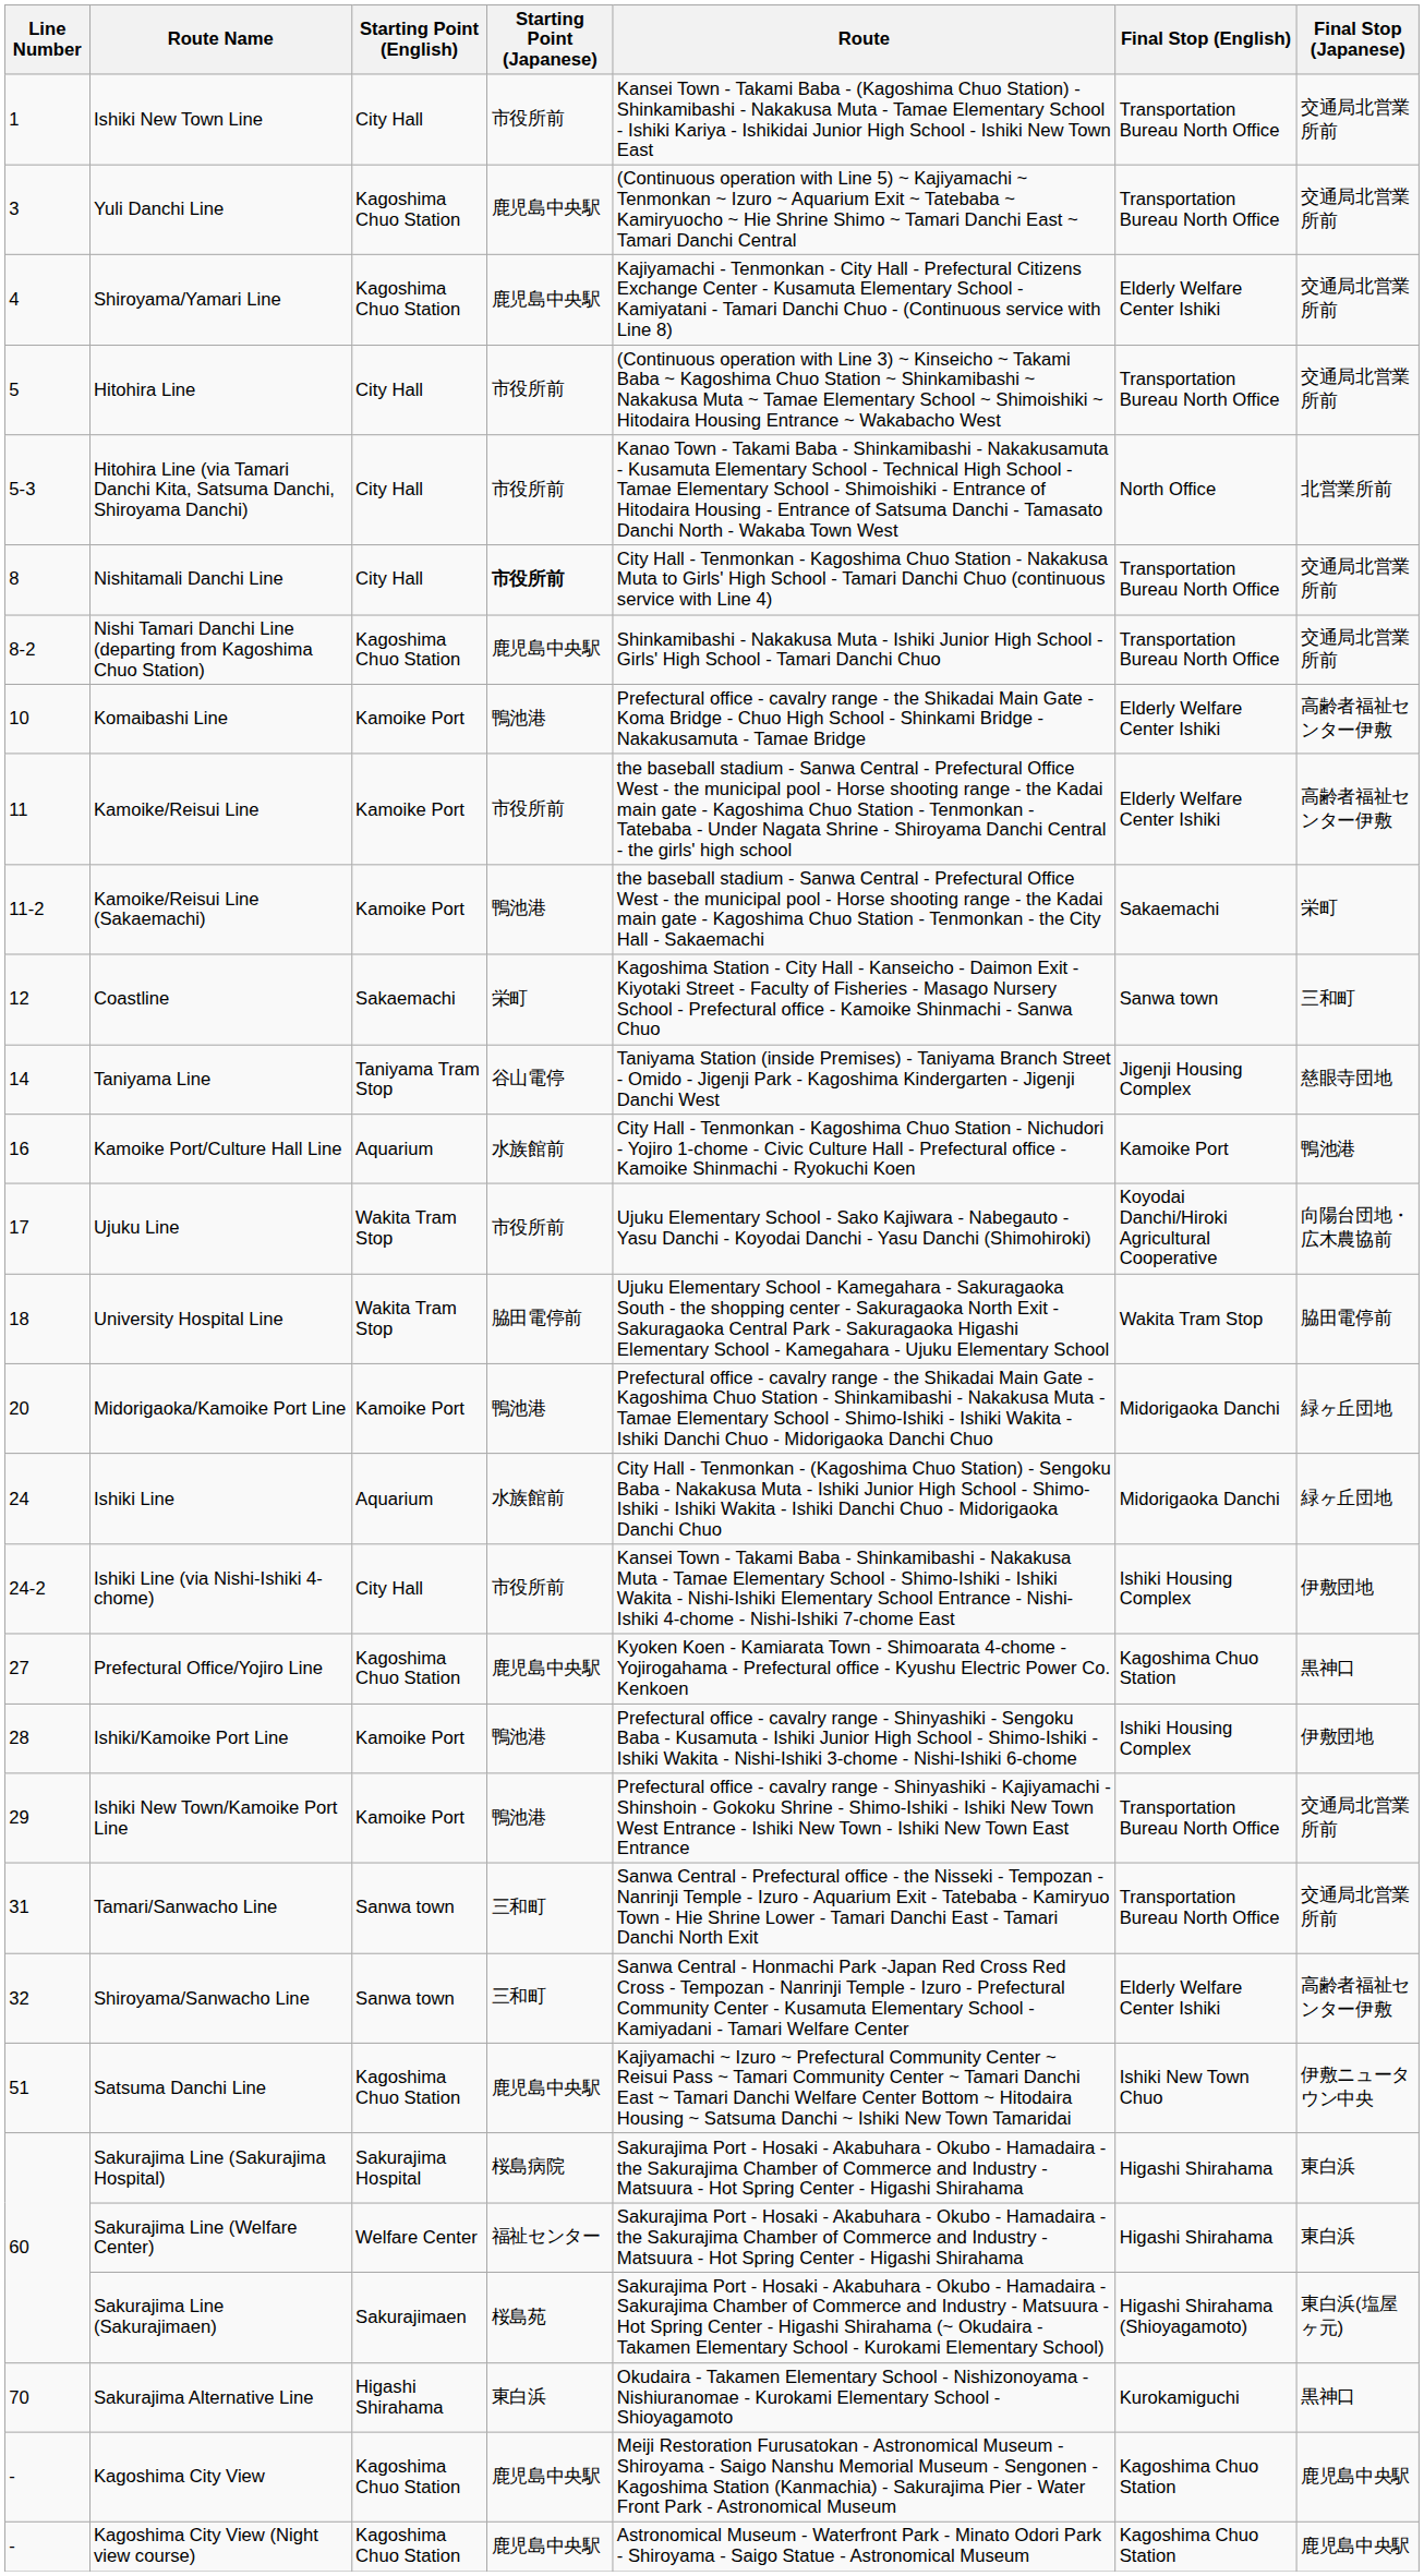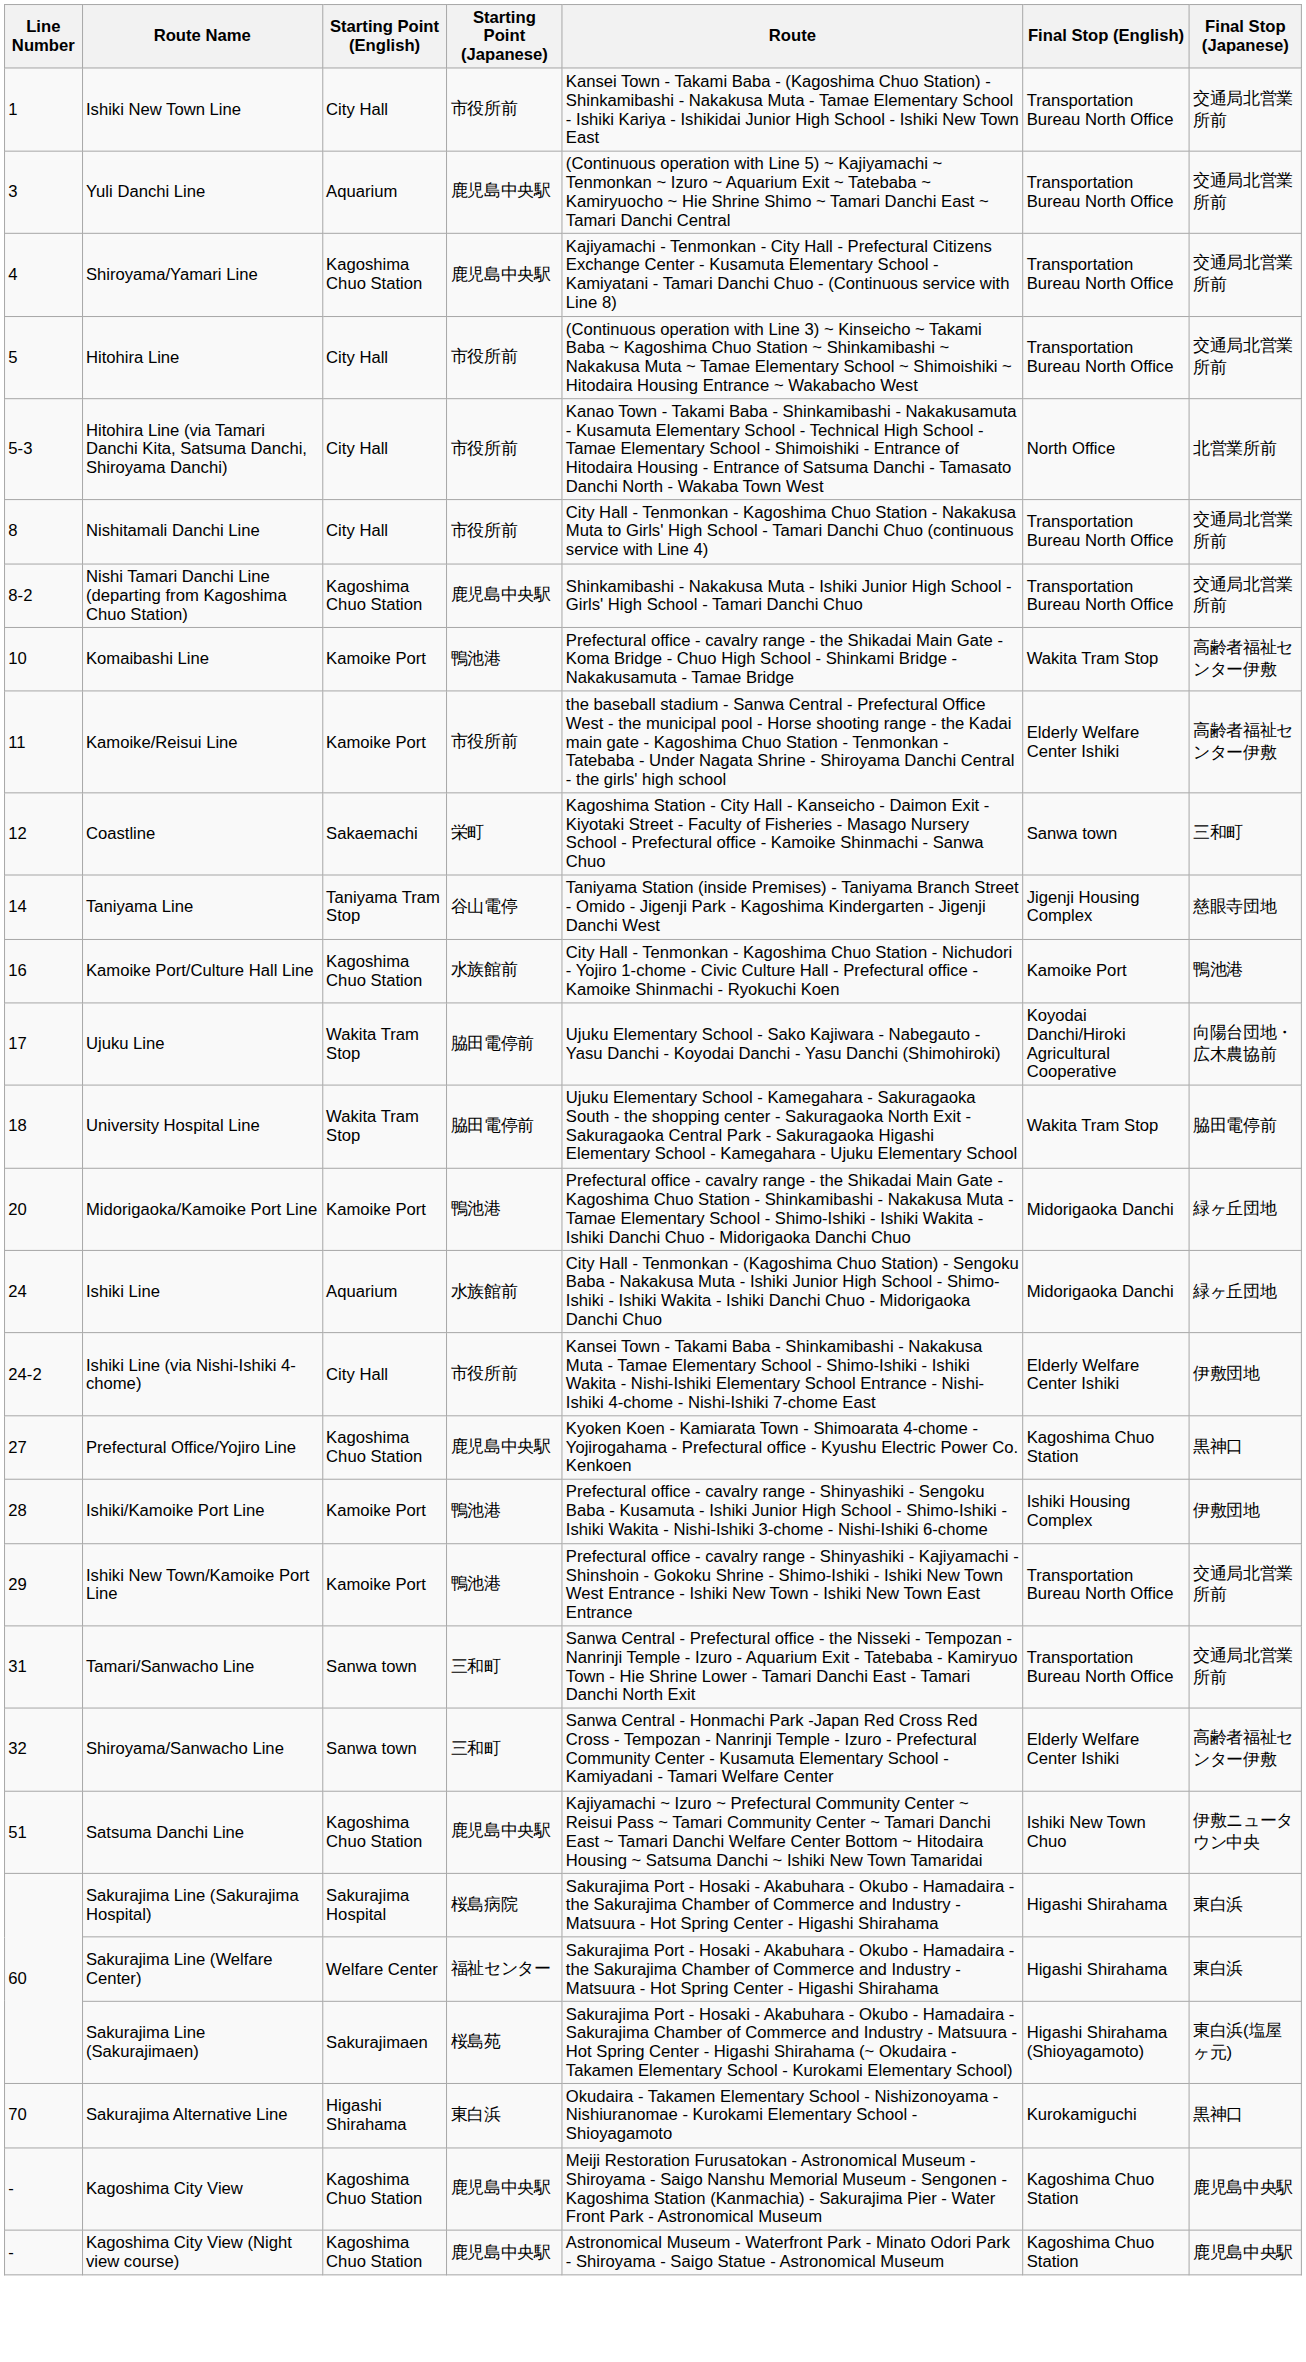 <table class="wikitable">
 <tr>
 <th>Line Number</th>
 <th>Route Name</th>
 <th>Starting Point (English)</th>
 <th>Starting Point (Japanese)</th>
 <th>Route</th>
 <th>Final Stop (English)</th>
 <th>Final Stop (Japanese)</th>
 </tr>
 <tr>
 <td>1</td>
 <td>Ishiki New Town Line</td>
 <td>City Hall</td>
 <td>市役所前</td>
 <td>Kansei Town - Takami Baba - (Kagoshima Chuo Station) - Shinkamibashi - Nakakusa Muta - Tamae Elementary School - Ishiki Kariya - Ishikidai Junior High School - Ishiki New Town East</td>
 <td>Transportation Bureau North Office</td>
 <td>交通局北営業所前</td>
 </tr>
 <tr>
 <td>3</td>
 <td>Yuli Danchi Line</td>
-<td>Kagoshima Chuo Station</td>
+<td>Aquarium</td>
 <td>鹿児島中央駅</td>
 <td>(Continuous operation with Line 5) ~ Kajiyamachi ~ Tenmonkan ~ Izuro ~ Aquarium Exit ~ Tatebaba ~ Kamiryuocho ~ Hie Shrine Shimo ~ Tamari Danchi East ~ Tamari Danchi Central</td>
 <td>Transportation Bureau North Office</td>
 <td>交通局北営業所前</td>
 </tr>
 <tr>
 <td>4</td>
 <td>Shiroyama/Yamari Line</td>
 <td>Kagoshima Chuo Station</td>
 <td>鹿児島中央駅</td>
 <td>Kajiyamachi - Tenmonkan - City Hall - Prefectural Citizens Exchange Center - Kusamuta Elementary School - Kamiyatani - Tamari Danchi Chuo - (Continuous service with Line 8)</td>
-<td>Elderly Welfare Center Ishiki</td>
+<td>Transportation Bureau North Office</td>
 <td>交通局北営業所前</td>
 </tr>
 <tr>
 <td>5</td>
 <td>Hitohira Line</td>
 <td>City Hall</td>
 <td>市役所前</td>
 <td>(Continuous operation with Line 3) ~ Kinseicho ~ Takami Baba ~ Kagoshima Chuo Station ~ Shinkamibashi ~ Nakakusa Muta ~ Tamae Elementary School ~ Shimoishiki ~ Hitodaira Housing Entrance ~ Wakabacho West</td>
 <td>Transportation Bureau North Office</td>
 <td>交通局北営業所前</td>
 </tr>
 <tr>
 <td>5-3</td>
 <td>Hitohira Line (via Tamari Danchi Kita, Satsuma Danchi, Shiroyama Danchi)</td>
 <td>City Hall</td>
 <td>市役所前</td>
 <td>Kanao Town - Takami Baba - Shinkamibashi - Nakakusamuta - Kusamuta Elementary School - Technical High School - Tamae Elementary School - Shimoishiki - Entrance of Hitodaira Housing - Entrance of Satsuma Danchi - Tamasato Danchi North - Wakaba Town West</td>
 <td>North Office</td>
 <td>北営業所前</td>
 </tr>
 <tr>
 <td>8</td>
 <td>Nishitamali Danchi Line</td>
 <td>City Hall</td>
-<td><strong>市役所前</strong></td>
+<td>市役所前</td>
 <td>City Hall - Tenmonkan - Kagoshima Chuo Station - Nakakusa Muta to Girls' High School - Tamari Danchi Chuo (continuous service with Line 4)</td>
 <td>Transportation Bureau North Office</td>
 <td>交通局北営業所前</td>
 </tr>
 <tr>
 <td>8-2</td>
 <td>Nishi Tamari Danchi Line (departing from Kagoshima Chuo Station)</td>
 <td>Kagoshima Chuo Station</td>
 <td>鹿児島中央駅</td>
 <td>Shinkamibashi - Nakakusa Muta - Ishiki Junior High School - Girls' High School - Tamari Danchi Chuo</td>
 <td>Transportation Bureau North Office</td>
 <td>交通局北営業所前</td>
 </tr>
 <tr>
 <td>10</td>
 <td>Komaibashi Line</td>
 <td>Kamoike Port</td>
 <td>鴨池港</td>
 <td>Prefectural office - cavalry range - the Shikadai Main Gate - Koma Bridge - Chuo High School - Shinkami Bridge - Nakakusamuta - Tamae Bridge</td>
-<td>Elderly Welfare Center Ishiki</td>
+<td>Wakita Tram Stop</td>
 <td>高齢者福祉センター伊敷</td>
 </tr>
 <tr>
 <td>11</td>
 <td>Kamoike/Reisui Line</td>
 <td>Kamoike Port</td>
 <td>市役所前</td>
 <td>the baseball stadium - Sanwa Central - Prefectural Office West - the municipal pool - Horse shooting range - the Kadai main gate - Kagoshima Chuo Station - Tenmonkan - Tatebaba - Under Nagata Shrine - Shiroyama Danchi Central - the girls' high school</td>
 <td>Elderly Welfare Center Ishiki</td>
 <td>高齢者福祉センター伊敷</td>
-</tr>
-<tr>
-<td>11-2</td>
-<td>Kamoike/Reisui Line (Sakaemachi)</td>
-<td>Kamoike Port</td>
-<td>鴨池港</td>
-<td>the baseball stadium - Sanwa Central - Prefectural Office West - the municipal pool - Horse shooting range - the Kadai main gate - Kagoshima Chuo Station - Tenmonkan - the City Hall - Sakaemachi</td>
-<td>Sakaemachi</td>
-<td>栄町</td>
 </tr>
 <tr>
 <td>12</td>
 <td>Coastline</td>
 <td>Sakaemachi</td>
 <td>栄町</td>
 <td>Kagoshima Station - City Hall - Kanseicho - Daimon Exit - Kiyotaki Street - Faculty of Fisheries - Masago Nursery School - Prefectural office - Kamoike Shinmachi - Sanwa Chuo</td>
 <td>Sanwa town</td>
 <td>三和町</td>
 </tr>
 <tr>
 <td>14</td>
 <td>Taniyama Line</td>
 <td>Taniyama Tram Stop</td>
 <td>谷山電停</td>
 <td>Taniyama Station (inside Premises) - Taniyama Branch Street - Omido - Jigenji Park - Kagoshima Kindergarten - Jigenji Danchi West</td>
 <td>Jigenji Housing Complex</td>
 <td>慈眼寺団地</td>
 </tr>
 <tr>
 <td>16</td>
 <td>Kamoike Port/Culture Hall Line</td>
-<td>Aquarium</td>
+<td>Kagoshima Chuo Station</td>
 <td>水族館前</td>
 <td>City Hall - Tenmonkan - Kagoshima Chuo Station - Nichudori - Yojiro 1-chome - Civic Culture Hall - Prefectural office - Kamoike Shinmachi - Ryokuchi Koen</td>
 <td>Kamoike Port</td>
 <td>鴨池港</td>
 </tr>
 <tr>
 <td>17</td>
 <td>Ujuku Line</td>
 <td>Wakita Tram Stop</td>
-<td>市役所前</td>
+<td>脇田電停前</td>
 <td>Ujuku Elementary School - Sako Kajiwara - Nabegauto - Yasu Danchi - Koyodai Danchi - Yasu Danchi (Shimohiroki)</td>
 <td>Koyodai Danchi/Hiroki Agricultural Cooperative</td>
 <td>向陽台団地・広木農協前</td>
 </tr>
 <tr>
 <td>18</td>
 <td>University Hospital Line</td>
 <td>Wakita Tram Stop</td>
 <td>脇田電停前</td>
 <td>Ujuku Elementary School - Kamegahara - Sakuragaoka South - the shopping center - Sakuragaoka North Exit - Sakuragaoka Central Park - Sakuragaoka Higashi Elementary School - Kamegahara - Ujuku Elementary School</td>
 <td>Wakita Tram Stop</td>
 <td>脇田電停前</td>
 </tr>
 <tr>
 <td>20</td>
 <td>Midorigaoka/Kamoike Port Line</td>
 <td>Kamoike Port</td>
 <td>鴨池港</td>
 <td>Prefectural office - cavalry range - the Shikadai Main Gate - Kagoshima Chuo Station - Shinkamibashi - Nakakusa Muta - Tamae Elementary School - Shimo-Ishiki - Ishiki Wakita - Ishiki Danchi Chuo - Midorigaoka Danchi Chuo</td>
 <td>Midorigaoka Danchi</td>
 <td>緑ヶ丘団地</td>
 </tr>
 <tr>
 <td>24</td>
 <td>Ishiki Line</td>
 <td>Aquarium</td>
 <td>水族館前</td>
 <td>City Hall - Tenmonkan - (Kagoshima Chuo Station) - Sengoku Baba - Nakakusa Muta - Ishiki Junior High School - Shimo-Ishiki - Ishiki Wakita - Ishiki Danchi Chuo - Midorigaoka Danchi Chuo</td>
 <td>Midorigaoka Danchi</td>
 <td>緑ヶ丘団地</td>
 </tr>
 <tr>
 <td>24-2</td>
 <td>Ishiki Line (via Nishi-Ishiki 4-chome)</td>
 <td>City Hall</td>
 <td>市役所前</td>
 <td>Kansei Town - Takami Baba - Shinkamibashi - Nakakusa Muta - Tamae Elementary School - Shimo-Ishiki - Ishiki Wakita - Nishi-Ishiki Elementary School Entrance - Nishi-Ishiki 4-chome - Nishi-Ishiki 7-chome East</td>
-<td>Ishiki Housing Complex</td>
+<td>Elderly Welfare Center Ishiki</td>
 <td>伊敷団地</td>
 </tr>
 <tr>
 <td>27</td>
 <td>Prefectural Office/Yojiro Line</td>
 <td>Kagoshima Chuo Station</td>
 <td>鹿児島中央駅</td>
 <td>Kyoken Koen - Kamiarata Town - Shimoarata 4-chome - Yojirogahama - Prefectural office - Kyushu Electric Power Co. Kenkoen</td>
 <td>Kagoshima Chuo Station</td>
 <td>黒神口</td>
 </tr>
 <tr>
 <td>28</td>
 <td>Ishiki/Kamoike Port Line</td>
 <td>Kamoike Port</td>
 <td>鴨池港</td>
 <td>Prefectural office - cavalry range - Shinyashiki - Sengoku Baba - Kusamuta - Ishiki Junior High School - Shimo-Ishiki - Ishiki Wakita - Nishi-Ishiki 3-chome - Nishi-Ishiki 6-chome</td>
 <td>Ishiki Housing Complex</td>
 <td>伊敷団地</td>
 </tr>
 <tr>
 <td>29</td>
 <td>Ishiki New Town/Kamoike Port Line</td>
 <td>Kamoike Port</td>
 <td>鴨池港</td>
 <td>Prefectural office - cavalry range - Shinyashiki - Kajiyamachi - Shinshoin - Gokoku Shrine - Shimo-Ishiki - Ishiki New Town West Entrance - Ishiki New Town - Ishiki New Town East Entrance</td>
 <td>Transportation Bureau North Office</td>
 <td>交通局北営業所前</td>
 </tr>
 <tr>
 <td>31</td>
 <td>Tamari/Sanwacho Line</td>
 <td>Sanwa town</td>
 <td>三和町</td>
 <td>Sanwa Central - Prefectural office - the Nisseki - Tempozan - Nanrinji Temple - Izuro - Aquarium Exit - Tatebaba - Kamiryuo Town - Hie Shrine Lower - Tamari Danchi East - Tamari Danchi North Exit</td>
 <td>Transportation Bureau North Office</td>
 <td>交通局北営業所前</td>
 </tr>
 <tr>
 <td>32</td>
 <td>Shiroyama/Sanwacho Line</td>
 <td>Sanwa town</td>
 <td>三和町</td>
 <td>Sanwa Central - Honmachi Park -Japan Red Cross Red Cross - Tempozan - Nanrinji Temple - Izuro - Prefectural Community Center - Kusamuta Elementary School - Kamiyadani - Tamari Welfare Center</td>
 <td>Elderly Welfare Center Ishiki</td>
 <td>高齢者福祉センター伊敷</td>
 </tr>
 <tr>
 <td>51</td>
 <td>Satsuma Danchi Line</td>
 <td>Kagoshima Chuo Station</td>
 <td>鹿児島中央駅</td>
 <td>Kajiyamachi ~ Izuro ~ Prefectural Community Center ~ Reisui Pass ~ Tamari Community Center ~ Tamari Danchi East ~ Tamari Danchi Welfare Center Bottom ~ Hitodaira Housing ~ Satsuma Danchi ~ Ishiki New Town Tamaridai</td>
 <td>Ishiki New Town Chuo</td>
 <td>伊敷ニュータウン中央</td>
 </tr>
 <tr>
 <td rowspan="3">60</td>
 <td>Sakurajima Line (Sakurajima Hospital)</td>
 <td>Sakurajima Hospital</td>
 <td>桜島病院</td>
 <td>Sakurajima Port - Hosaki - Akabuhara - Okubo - Hamadaira - the Sakurajima Chamber of Commerce and Industry - Matsuura - Hot Spring Center - Higashi Shirahama</td>
 <td>Higashi Shirahama</td>
 <td>東白浜</td>
 </tr>
 <tr>
 <td>Sakurajima Line (Welfare Center)</td>
 <td>Welfare Center</td>
 <td>福祉センター</td>
 <td>Sakurajima Port - Hosaki - Akabuhara - Okubo - Hamadaira - the Sakurajima Chamber of Commerce and Industry - Matsuura - Hot Spring Center - Higashi Shirahama</td>
 <td>Higashi Shirahama</td>
 <td>東白浜</td>
 </tr>
 <tr>
 <td>Sakurajima Line (Sakurajimaen)</td>
 <td>Sakurajimaen</td>
 <td>桜島苑</td>
 <td>Sakurajima Port - Hosaki - Akabuhara - Okubo - Hamadaira - Sakurajima Chamber of Commerce and Industry - Matsuura - Hot Spring Center - Higashi Shirahama (~ Okudaira - Takamen Elementary School - Kurokami Elementary School)</td>
 <td>Higashi Shirahama (Shioyagamoto)</td>
 <td>東白浜(塩屋ヶ元)</td>
 </tr>
 <tr>
 <td>70</td>
 <td>Sakurajima Alternative Line</td>
 <td>Higashi Shirahama</td>
 <td>東白浜</td>
 <td>Okudaira - Takamen Elementary School - Nishizonoyama - Nishiuranomae - Kurokami Elementary School - Shioyagamoto</td>
 <td>Kurokamiguchi</td>
 <td>黒神口</td>
 </tr>
 <tr>
 <td>-</td>
 <td>Kagoshima City View</td>
 <td>Kagoshima Chuo Station</td>
 <td>鹿児島中央駅</td>
 <td>Meiji Restoration Furusatokan - Astronomical Museum - Shiroyama - Saigo Nanshu Memorial Museum - Sengonen - Kagoshima Station (Kanmachia) - Sakurajima Pier - Water Front Park - Astronomical Museum</td>
 <td>Kagoshima Chuo Station</td>
 <td>鹿児島中央駅</td>
 </tr>
 <tr>
 <td>-</td>
 <td>Kagoshima City View (Night view course)</td>
 <td>Kagoshima Chuo Station</td>
 <td>鹿児島中央駅</td>
 <td>Astronomical Museum - Waterfront Park - Minato Odori Park - Shiroyama - Saigo Statue - Astronomical Museum</td>
 <td>Kagoshima Chuo Station</td>
 <td>鹿児島中央駅</td>
 </tr>
 </table>
